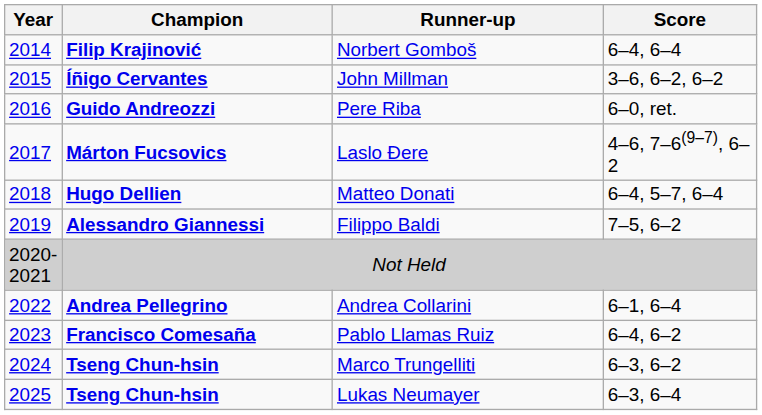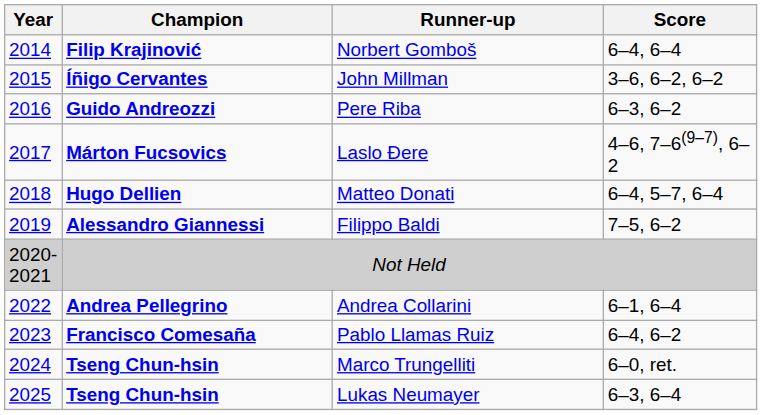 <table class="wikitable" style="font-size:90%">
 <tr>
 <th>Year</th>
 <th width="200">Champion</th>
 <th width="200">Runner-up</th>
 <th width="110">Score</th>
 </tr>
 <tr>
 <td><a href='#'>2014</a></td>
 <td> <strong><a href='#'>Filip Krajinović</a></strong></td>
 <td> <a href='#'>Norbert Gomboš</a></td>
 <td>6–4, 6–4</td>
 </tr>
 <tr>
 <td><a href='#'>2015</a></td>
 <td> <strong><a href='#'>Íñigo Cervantes</a></strong></td>
 <td> <a href='#'>John Millman</a></td>
 <td>3–6, 6–2, 6–2</td>
 </tr>
 <tr>
 <td><a href='#'>2016</a></td>
 <td> <strong><a href='#'>Guido Andreozzi</a></strong></td>
 <td> <a href='#'>Pere Riba</a></td>
-<td>6–0, ret.</td>
+<td>6–3, 6–2</td>
 </tr>
 <tr>
 <td><a href='#'>2017</a></td>
 <td> <strong><a href='#'>Márton Fucsovics</a></strong></td>
 <td> <a href='#'>Laslo Đere</a></td>
 <td>4–6, 7–6<sup>(9–7)</sup>, 6–2</td>
 </tr>
 <tr>
 <td><a href='#'>2018</a></td>
 <td> <strong><a href='#'>Hugo Dellien</a></strong></td>
 <td> <a href='#'>Matteo Donati</a></td>
 <td>6–4, 5–7, 6–4</td>
 </tr>
 <tr>
 <td><a href='#'>2019</a></td>
 <td> <strong><a href='#'>Alessandro Giannessi</a></strong></td>
 <td> <a href='#'>Filippo Baldi</a></td>
 <td>7–5, 6–2</td>
 </tr>
 <tr>
 <td style="background:#cfcfcf">2020- <br>2021</td>
 <td colspan=3 align=center style="background:#cfcfcf"><em>Not Held</em></td>
 </tr>
 <tr>
 <td><a href='#'>2022</a></td>
 <td> <strong><a href='#'>Andrea Pellegrino</a></strong></td>
 <td> <a href='#'>Andrea Collarini</a></td>
 <td>6–1, 6–4</td>
 </tr>
 <tr>
 <td><a href='#'>2023</a></td>
 <td> <strong><a href='#'>Francisco Comesaña</a></strong></td>
 <td> <a href='#'>Pablo Llamas Ruiz</a></td>
 <td>6–4, 6–2</td>
 </tr>
 <tr>
 <td><a href='#'>2024</a></td>
 <td> <strong><a href='#'>Tseng Chun-hsin</a></strong></td>
 <td> <a href='#'>Marco Trungelliti</a></td>
-<td>6–3, 6–2</td>
+<td>6–0, ret.</td>
 </tr>
 <tr>
 <td><a href='#'>2025</a></td>
 <td> <strong><a href='#'>Tseng Chun-hsin</a></strong></td>
 <td> <a href='#'>Lukas Neumayer</a></td>
 <td>6–3, 6–4</td>
 </tr>
 </table>
